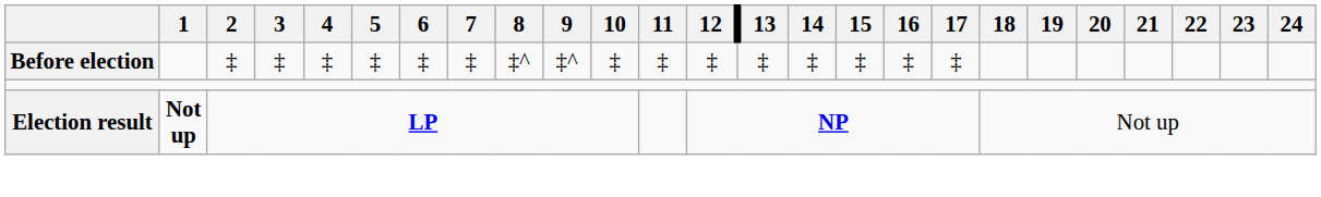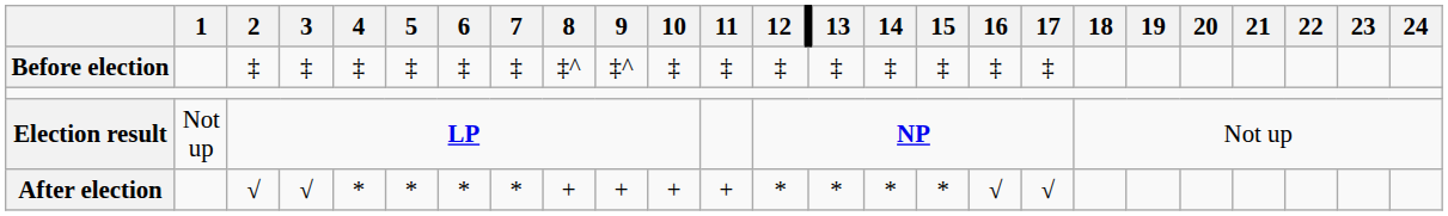 <table class="wikitable" style="text-align:center; font-size:95%">
 <tr>
 <th></th>
 <th width=25px>1</th>
 <th width=25px>2</th>
 <th width=25px>3</th>
 <th width=25px>4</th>
 <th width=25px>5</th>
 <th width=25px>6</th>
 <th width=25px>7</th>
 <th width=25px>8</th>
 <th width=25px>9</th>
 <th width=25px>10</th>
 <th width=25px>11</th>
 <th width=25px>12</th>
 <th width=25px style="border-left:5px solid black;">13</th>
 <th width=25px>14</th>
 <th width=25px>15</th>
 <th width=25px>16</th>
 <th width=25px>17</th>
 <th width=25px>18</th>
 <th width=25px>19</th>
 <th width=25px>20</th>
 <th width=25px>21</th>
 <th width=25px>22</th>
 <th width=25px>23</th>
 <th width=25px>24</th>
 </tr>
 <tr>
 <th>Before election</th>
 <td bgcolor=></td>
 <td bgcolor=>‡</td>
 <td bgcolor=>‡</td>
 <td bgcolor=>‡</td>
 <td bgcolor=>‡</td>
 <td bgcolor=>‡</td>
 <td bgcolor=>‡</td>
 <td>‡^</td>
 <td>‡^</td>
 <td bgcolor=>‡</td>
 <td bgcolor=>‡</td>
 <td bgcolor=>‡</td>
 <td bgcolor=>‡</td>
 <td bgcolor=>‡</td>
 <td bgcolor=>‡</td>
 <td bgcolor=>‡</td>
 <td bgcolor=>‡</td>
 <td bgcolor=></td>
 <td bgcolor=></td>
 <td bgcolor=></td>
 <td bgcolor=></td>
 <td bgcolor=></td>
 <td bgcolor=></td>
 <td bgcolor=></td>
 </tr>
 <tr>
 <td colspan=25></td>
 </tr>
 <tr>
 <th>Election result</th>
-<td><strong>Not up</strong></td>
+<td>Not up</td>
 <td colspan=9 bgcolor=><strong><a href='#'>LP</a></strong></td>
 <td bgcolor=><strong></strong></td>
 <td colspan=6 bgcolor=><strong><a href='#'>NP</a></strong></td>
 <td colspan=7>Not up</td>
 </tr>
+<tr>
+<th>After election</th>
+<td bgcolor=></td>
+<td bgcolor=>√</td>
+<td bgcolor=>√</td>
+<td bgcolor=>*</td>
+<td bgcolor=>*</td>
+<td bgcolor=>*</td>
+<td bgcolor=>*</td>
+<td bgcolor=>+</td>
+<td bgcolor=>+</td>
+<td bgcolor=>+</td>
+<td bgcolor=>+</td>
+<td bgcolor=>*</td>
+<td bgcolor=>*</td>
+<td bgcolor=>*</td>
+<td bgcolor=>*</td>
+<td bgcolor=>√</td>
+<td bgcolor=>√</td>
+<td bgcolor=></td>
+<td bgcolor=></td>
+<td bgcolor=></td>
+<td bgcolor=></td>
+<td bgcolor=></td>
+<td bgcolor=></td>
+<td bgcolor=></td>
+</tr>
 </table>
